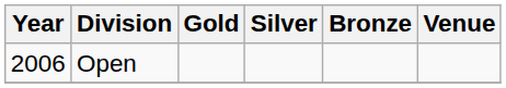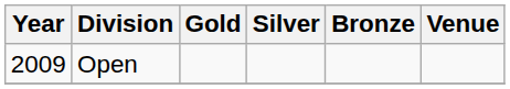 <table class="wikitable sortable" style="text-align: left;">
 <tr>
 <th>Year</th>
 <th>Division</th>
 <th> Gold</th>
 <th> Silver</th>
 <th> Bronze</th>
 <th>Venue</th>
 </tr>
 <tr>
-<td>2006</td>
+<td>2009</td>
 <td>Open</td>
 <td></td>
 <td></td>
 <td></td>
 <td></td>
 </tr>
 <tr>
 </tr>
 </table>
